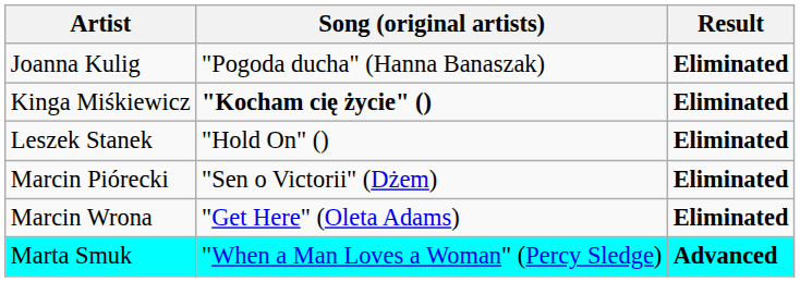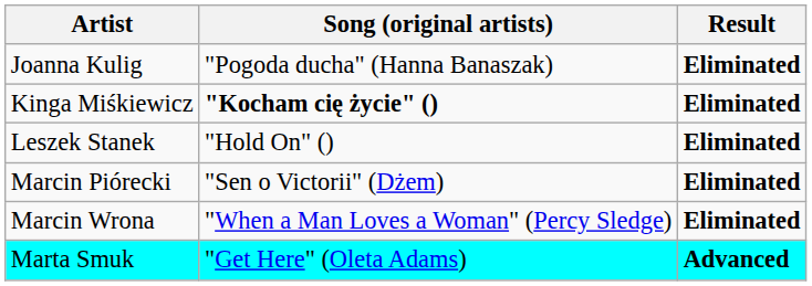 <table class=wikitable>
 <tr>
 <th>Artist</th>
 <th>Song (original artists)</th>
 <th>Result</th>
 </tr>
 <tr>
 <td>Joanna Kulig</td>
 <td>"Pogoda ducha" (Hanna Banaszak)</td>
 <td><strong>Eliminated</strong></td>
 </tr>
 <tr>
 <td>Kinga Miśkiewicz</td>
 <td><strong>"Kocham cię życie" ()</strong></td>
 <td><strong>Eliminated</strong></td>
 </tr>
 <tr>
 <td>Leszek Stanek</td>
 <td>"Hold On" ()</td>
 <td><strong>Eliminated</strong></td>
 </tr>
 <tr>
 <td>Marcin Piórecki</td>
 <td>"Sen o Victorii" (<a href='#'>Dżem</a>)</td>
 <td><strong>Eliminated</strong></td>
 </tr>
 <tr>
 <td>Marcin Wrona</td>
-<td>"<a href='#'>Get Here</a>" (<a href='#'>Oleta Adams</a>)</td>
+<td>"<a href='#'>When a Man Loves a Woman</a>" (<a href='#'>Percy Sledge</a>)</td>
 <td><strong>Eliminated</strong></td>
 </tr>
 <tr style="background:cyan;">
 <td>Marta Smuk</td>
-<td>"<a href='#'>When a Man Loves a Woman</a>" (<a href='#'>Percy Sledge</a>)</td>
+<td>"<a href='#'>Get Here</a>" (<a href='#'>Oleta Adams</a>)</td>
 <td><strong>Advanced</strong></td>
 </tr>
 </table>
